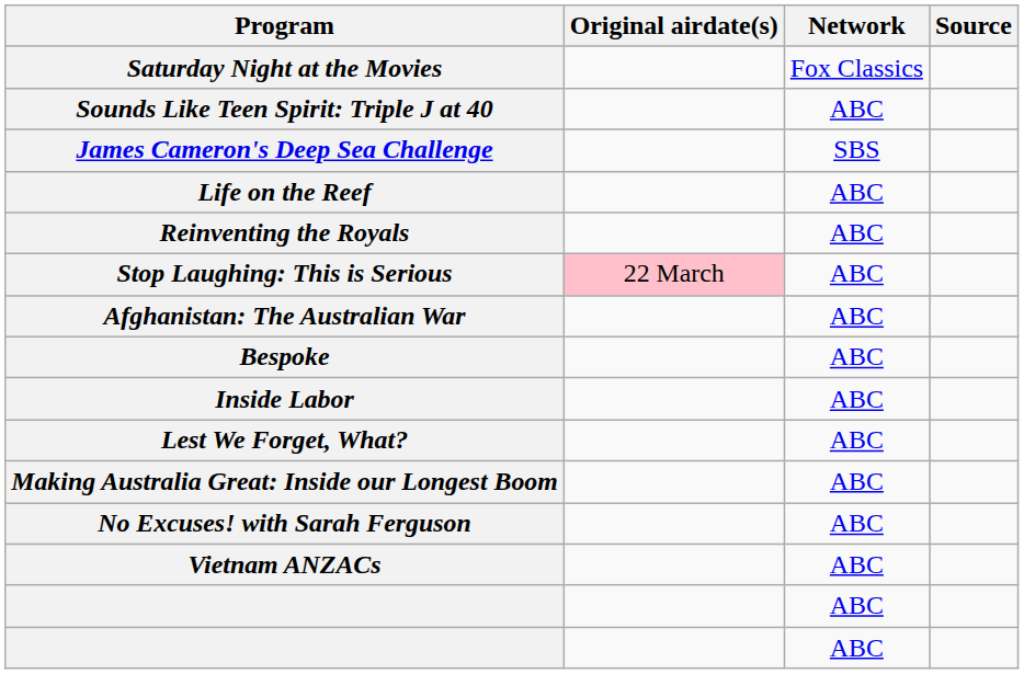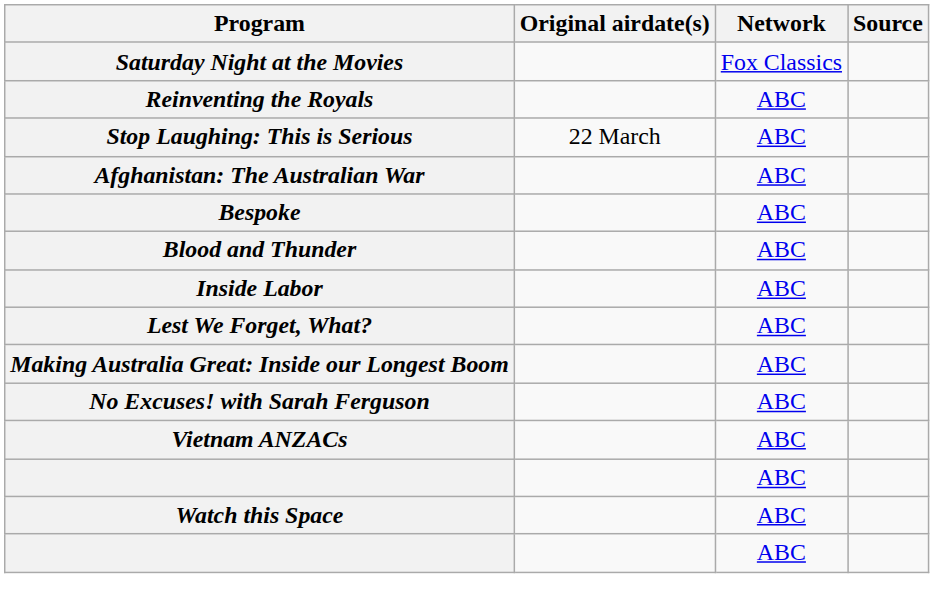 <table class="wikitable plainrowheaders sortable" style="text-align:center">
 <tr>
 <th>Program</th>
 <th>Original airdate(s)</th>
 <th>Network</th>
 <th class="unsortable">Source</th>
 </tr>
 <tr>
 <th scope="row"><em>Saturday Night at the Movies</em></th>
 <td></td>
 <td><a href='#'>Fox Classics</a></td>
 <td></td>
 </tr>
 <tr>
-<th scope="row"><em>Sounds Like Teen Spirit: Triple J at 40</em></th>
-<td></td>
-<td><a href='#'>ABC</a></td>
-<td></td>
-</tr>
-<tr>
-<th scope="row"><em><a href='#'>James Cameron's Deep Sea Challenge</a></em></th>
-<td></td>
-<td><a href='#'>SBS</a></td>
-<td></td>
-</tr>
-<tr>
-<th scope="row"><em>Life on the Reef</em></th>
-<td></td>
-<td><a href='#'>ABC</a></td>
-<td></td>
-</tr>
-<tr>
 <th scope="row"><em>Reinventing the Royals</em></th>
 <td></td>
 <td><a href='#'>ABC</a></td>
 <td></td>
 </tr>
 <tr>
 <th scope="row"><em>Stop Laughing: This is Serious</em></th>
-<td style="background: pink;">22 March</td>
+<td>22 March</td>
 <td><a href='#'>ABC</a></td>
 <td></td>
 </tr>
 <tr>
 <th scope="row"><em>Afghanistan: The Australian War</em></th>
 <td></td>
 <td><a href='#'>ABC</a></td>
 <td></td>
 </tr>
 <tr>
 <th scope="row"><em>Bespoke</em></th>
+<td></td>
+<td><a href='#'>ABC</a></td>
+<td></td>
+</tr>
+<tr>
+<th scope="row"><em>Blood and Thunder</em></th>
 <td></td>
 <td><a href='#'>ABC</a></td>
 <td></td>
 </tr>
 <tr>
 <th scope="row"><em>Inside Labor</em></th>
 <td></td>
 <td><a href='#'>ABC</a></td>
 <td></td>
 </tr>
 <tr>
 <th scope="row"><em>Lest We Forget, What?</em></th>
 <td></td>
 <td><a href='#'>ABC</a></td>
 <td></td>
 </tr>
 <tr>
 <th scope="row"><em>Making Australia Great: Inside our Longest Boom</em></th>
 <td></td>
 <td><a href='#'>ABC</a></td>
 <td></td>
 </tr>
 <tr>
 <th scope="row"><em>No Excuses! with Sarah Ferguson</em></th>
 <td></td>
 <td><a href='#'>ABC</a></td>
 <td></td>
 </tr>
 <tr>
 <th scope="row"><em>Vietnam ANZACs</em></th>
 <td></td>
 <td><a href='#'>ABC</a></td>
 <td></td>
 </tr>
 <tr>
 <th scope="row"><em></em></th>
 <td></td>
 <td><a href='#'>ABC</a></td>
 <td></td>
 </tr>
 <tr>
+<th scope="row"><em>Watch this Space</em></th>
+<td></td>
+<td><a href='#'>ABC</a></td>
+<td></td>
+</tr>
+<tr>
 <th scope="row"><em></em></th>
 <td></td>
 <td><a href='#'>ABC</a></td>
 <td></td>
 </tr>
 </table>
